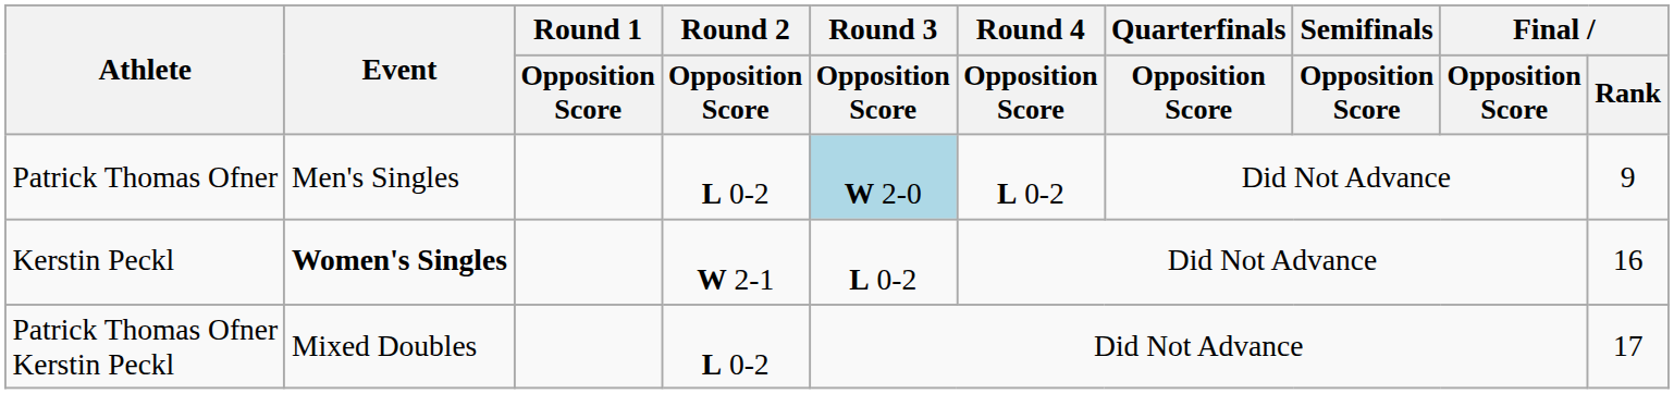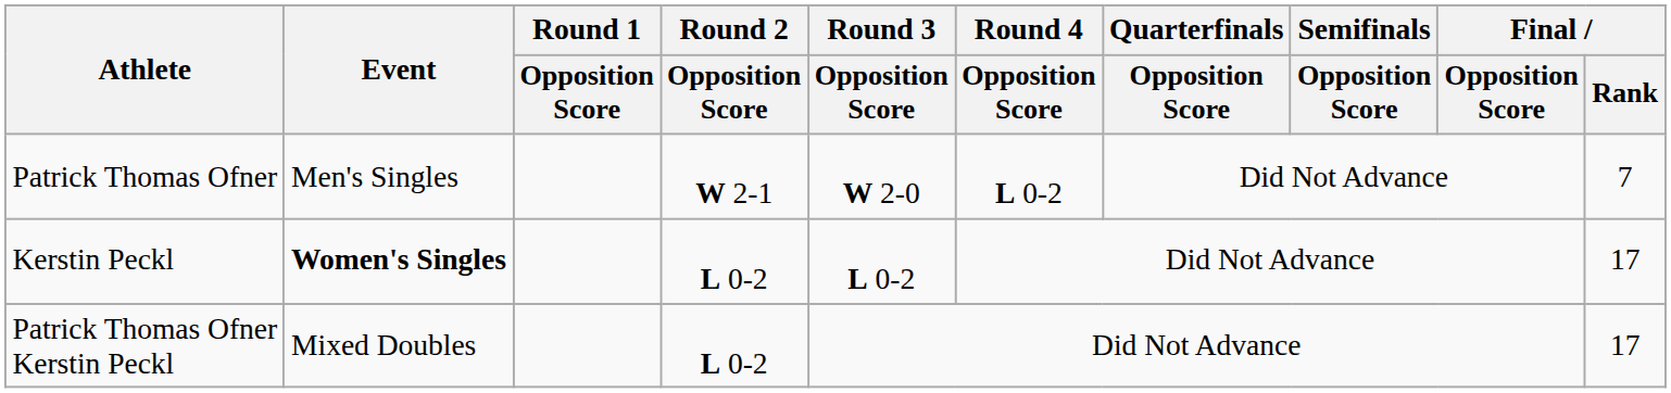 <table class=wikitable style="font-size:90%">
 <tr>
 <th rowspan="2">Athlete</th>
 <th rowspan="2">Event</th>
 <th>Round 1</th>
 <th>Round 2</th>
 <th>Round 3</th>
 <th>Round 4</th>
 <th>Quarterfinals</th>
 <th>Semifinals</th>
 <th colspan=2>Final / </th>
 </tr>
 <tr style="font-size:95%">
 <th>Opposition<br>Score</th>
 <th>Opposition<br>Score</th>
 <th>Opposition<br>Score</th>
 <th>Opposition<br>Score</th>
 <th>Opposition<br>Score</th>
 <th>Opposition<br>Score</th>
 <th>Opposition<br>Score</th>
 <th>Rank</th>
 </tr>
 <tr align=center>
 <td align=left>Patrick Thomas Ofner</td>
 <td align=left>Men's Singles</td>
 <td></td>
-<td><br><strong>L</strong> 0-2</td>
-<td style="background: lightblue;"><br><strong>W</strong> 2-0</td>
+<td><br><strong>W</strong> 2-1</td>
+<td><br><strong>W</strong> 2-0</td>
 <td><br><strong>L</strong> 0-2</td>
 <td colspan=3>Did Not Advance</td>
-<td>9</td>
+<td>7</td>
 </tr>
 <tr align=center>
 <td align=left>Kerstin Peckl</td>
 <td align=left><strong>Women's Singles</strong></td>
 <td></td>
-<td><br><strong>W</strong> 2-1</td>
+<td><br><strong>L</strong> 0-2</td>
 <td><br><strong>L</strong> 0-2</td>
 <td colspan=4>Did Not Advance</td>
-<td>16</td>
+<td>17</td>
 </tr>
 <tr align=center>
 <td align=left>Patrick Thomas Ofner<br>Kerstin Peckl</td>
 <td align=left>Mixed Doubles</td>
 <td></td>
 <td><br><strong>L</strong> 0-2</td>
 <td colspan=5>Did Not Advance</td>
 <td>17</td>
 </tr>
 </table>
